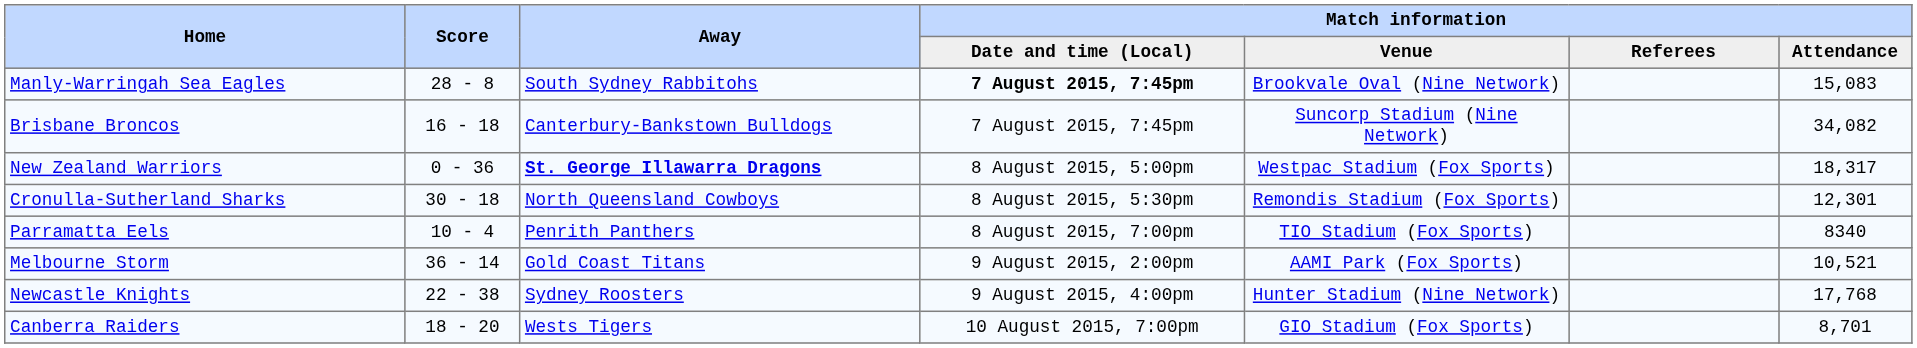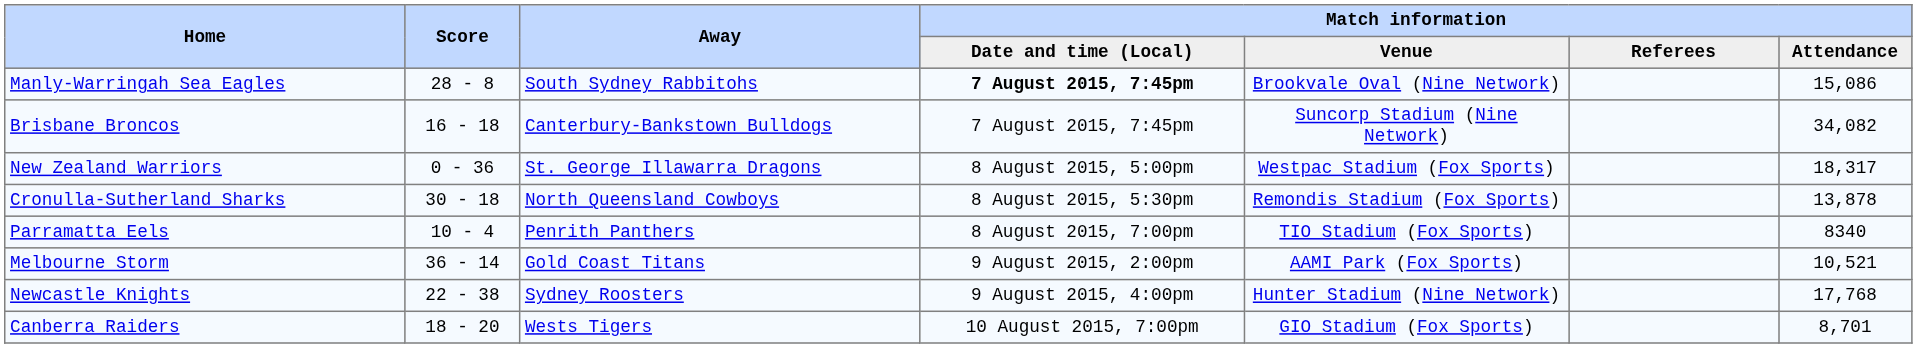 <table border="1" cellpadding="3" cellspacing="0" style="border-collapse:collapse; font-size:90%; width:100%;">
 <tr style="background:#c1d8ff;">
 <th rowspan="2" style="width:21%;">Home</th>
 <th rowspan="2" style="width:6%;">Score</th>
 <th rowspan="2" style="width:21%;">Away</th>
 <th colspan=6>Match information</th>
 </tr>
 <tr style="background:#efefef;">
 <th width=17%>Date and time (Local)</th>
 <th width=17%>Venue</th>
 <th width=11%>Referees</th>
 <th width=7%>Attendance</th>
 </tr>
 <tr style="text-align:center; background:#f5faff;">
 <td align="left"> <a href='#'>Manly-Warringah Sea Eagles</a></td>
 <td>28 - 8</td>
 <td align="left"> <a href='#'>South Sydney Rabbitohs</a></td>
 <td><strong>7 August 2015, 7:45pm</strong></td>
 <td><a href='#'>Brookvale Oval</a>  (<a href='#'>Nine Network</a>)</td>
 <td></td>
-<td>15,083</td>
+<td>15,086</td>
 </tr>
 <tr style="text-align:center; background:#f5faff;">
 <td align="left"> <a href='#'>Brisbane Broncos</a></td>
 <td>16 - 18</td>
 <td align="left"> <a href='#'>Canterbury-Bankstown Bulldogs</a></td>
 <td>7 August 2015, 7:45pm</td>
 <td><a href='#'>Suncorp Stadium</a>  (<a href='#'>Nine Network</a>)</td>
 <td></td>
 <td>34,082</td>
 </tr>
 <tr style="text-align:center; background:#f5faff;">
 <td align="left"> <a href='#'>New Zealand Warriors</a></td>
 <td>0 - 36</td>
-<td align="left"><strong> <a href='#'>St. George Illawarra Dragons</a></strong></td>
+<td align="left"> <a href='#'>St. George Illawarra Dragons</a></td>
 <td>8 August 2015, 5:00pm</td>
 <td><a href='#'>Westpac Stadium</a> (<a href='#'>Fox Sports</a>)</td>
 <td></td>
 <td>18,317</td>
 </tr>
 <tr style="text-align:center; background:#f5faff;">
 <td align="left"> <a href='#'>Cronulla-Sutherland Sharks</a></td>
 <td>30 - 18</td>
 <td align="left"> <a href='#'>North Queensland Cowboys</a></td>
 <td>8 August 2015, 5:30pm</td>
 <td><a href='#'>Remondis Stadium</a> (<a href='#'>Fox Sports</a>)</td>
 <td></td>
-<td>12,301</td>
+<td>13,878</td>
 </tr>
 <tr style="text-align:center; background:#f5faff;">
 <td align="left"> <a href='#'>Parramatta Eels</a></td>
 <td>10 - 4</td>
 <td align="left"> <a href='#'>Penrith Panthers</a></td>
 <td>8 August 2015, 7:00pm</td>
 <td><a href='#'>TIO Stadium</a> (<a href='#'>Fox Sports</a>)</td>
 <td></td>
 <td>8340</td>
 </tr>
 <tr style="text-align:center; background:#f5faff;">
 <td align="left"> <a href='#'>Melbourne Storm</a></td>
 <td>36 - 14</td>
 <td align="left"> <a href='#'>Gold Coast Titans</a></td>
 <td>9 August 2015, 2:00pm</td>
 <td><a href='#'>AAMI Park</a> (<a href='#'>Fox Sports</a>)</td>
 <td></td>
 <td>10,521</td>
 </tr>
 <tr style="text-align:center; background:#f5faff;">
 <td align="left"> <a href='#'>Newcastle Knights</a></td>
 <td>22 - 38</td>
 <td align="left"><a href='#'>Sydney Roosters</a></td>
 <td>9 August 2015, 4:00pm</td>
 <td><a href='#'>Hunter Stadium</a>  (<a href='#'>Nine Network</a>)</td>
 <td></td>
 <td>17,768</td>
 </tr>
 <tr style="text-align:center; background:#f5faff;">
 <td align="left"> <a href='#'>Canberra Raiders</a></td>
 <td>18 - 20</td>
 <td align="left"> <a href='#'>Wests Tigers</a></td>
 <td>10 August 2015, 7:00pm</td>
 <td><a href='#'>GIO Stadium</a> (<a href='#'>Fox Sports</a>)</td>
 <td></td>
 <td>8,701</td>
 </tr>
 </table>
